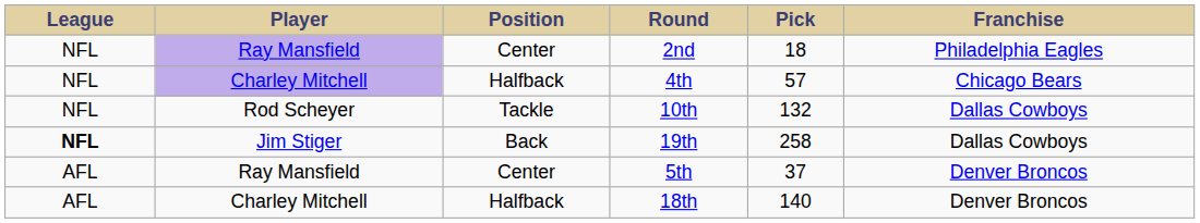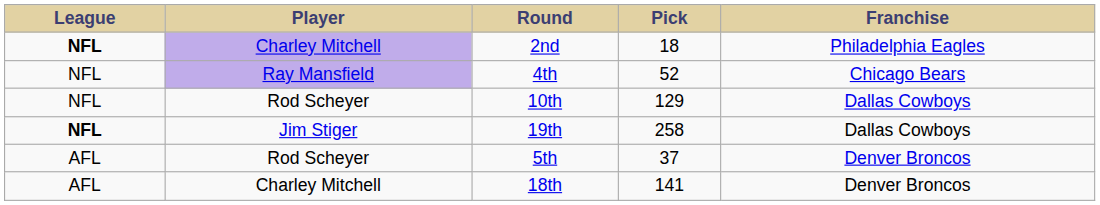 <table class="wikitable" style="width:50%;">
 <tr style="text-align:center; background:#e2d2a3; color:#3b3e72;">
 <td><strong>League</strong></td>
 <td><strong>Player</strong></td>
-<td><strong>Position</strong></td>
 <td><strong>Round</strong></td>
 <td><strong>Pick</strong></td>
 <td><strong>Franchise</strong></td>
 </tr>
 <tr style="text-align:center;" bgcolor="">
-<td>NFL</td>
-<td bgcolor="C0ACEA"><a href='#'>Ray Mansfield</a></td>
-<td>Center</td>
+<td><strong>NFL</strong></td>
+<td bgcolor="C0ACEA"><a href='#'>Charley Mitchell</a></td>
 <td><a href='#'>2nd</a></td>
 <td>18</td>
 <td><a href='#'>Philadelphia Eagles</a></td>
 </tr>
 <tr style="text-align:center;" bgcolor="">
 <td>NFL</td>
-<td bgcolor="C0ACEA"><a href='#'>Charley Mitchell</a></td>
-<td>Halfback</td>
+<td bgcolor="C0ACEA"><a href='#'>Ray Mansfield</a></td>
 <td><a href='#'>4th</a></td>
-<td>57</td>
+<td>52</td>
 <td><a href='#'>Chicago Bears</a></td>
 </tr>
 <tr style="text-align:center;" bgcolor="">
 <td>NFL</td>
 <td>Rod Scheyer</td>
-<td>Tackle</td>
 <td><a href='#'>10th</a></td>
-<td>132</td>
+<td>129</td>
 <td><a href='#'>Dallas Cowboys</a></td>
 </tr>
 <tr style="text-align:center;" bgcolor="">
 <td><strong>NFL</strong></td>
 <td><a href='#'>Jim Stiger</a></td>
-<td>Back</td>
 <td><a href='#'>19th</a></td>
 <td>258</td>
 <td>Dallas Cowboys</td>
 </tr>
 <tr style="text-align:center;" bgcolor="">
 <td>AFL</td>
-<td>Ray Mansfield</td>
-<td>Center</td>
+<td>Rod Scheyer</td>
 <td><a href='#'>5th</a></td>
 <td>37</td>
 <td><a href='#'>Denver Broncos</a></td>
 </tr>
 <tr style="text-align:center;" bgcolor="">
 <td>AFL</td>
 <td>Charley Mitchell</td>
-<td>Halfback</td>
 <td><a href='#'>18th</a></td>
-<td>140</td>
+<td>141</td>
 <td>Denver Broncos</td>
 </tr>
 </table>
